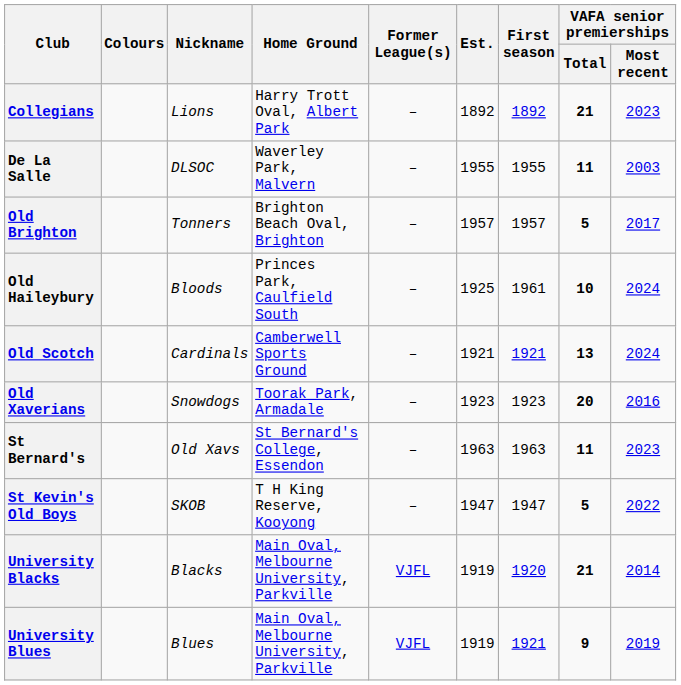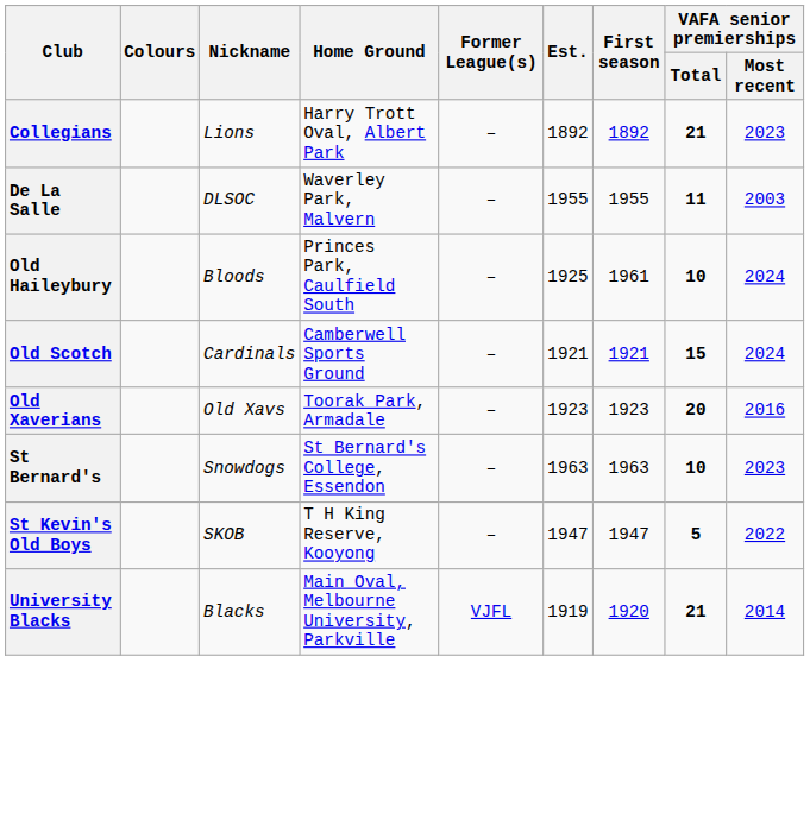 <table class="wikitable sortable" width:100%">
 <tr>
 <th rowspan=2>Club</th>
 <th rowspan=2 class=unsortable>Colours</th>
 <th rowspan=2>Nickname</th>
 <th rowspan=2>Home Ground</th>
 <th rowspan="2">Former League(s)</th>
 <th rowspan="2">Est.</th>
 <th rowspan=2>First season</th>
 <th colspan=2>VAFA senior premierships</th>
 </tr>
 <tr>
 <th>Total</th>
 <th>Most recent</th>
 </tr>
 <tr>
 <th style="text-align:left;"><a href='#'>Collegians</a></th>
 <td></td>
 <td align='left'><em>Lions</em></td>
 <td align='left'>Harry Trott Oval, <a href='#'>Albert Park</a></td>
 <td style="text-align:center;">–</td>
 <td style="text-align:center;">1892</td>
 <td style="text-align:center;"><a href='#'>1892</a></td>
 <td style="text-align:center;"><strong>21</strong></td>
 <td style="text-align:center;"><a href='#'>2023</a></td>
 </tr>
 <tr>
 <th style="text-align:left;">De La Salle</th>
 <td></td>
 <td><em>DLSOC</em></td>
 <td>Waverley Park, <a href='#'>Malvern</a></td>
 <td style="text-align:center;">–</td>
 <td style="text-align:center;">1955</td>
 <td style="text-align:center;">1955</td>
 <td style="text-align:center;"><strong>11</strong></td>
 <td style="text-align:center;"><a href='#'>2003</a></td>
 </tr>
 <tr>
-<th style="text-align:left;"><a href='#'>Old Brighton</a></th>
-<td></td>
-<td align='left'><em>Tonners</em></td>
-<td align='left'>Brighton Beach Oval, <a href='#'>Brighton</a></td>
-<td style="text-align:center;">–</td>
-<td style="text-align:center;">1957</td>
-<td style="text-align:center;">1957</td>
-<td style="text-align:center;"><strong>5</strong></td>
-<td style="text-align:center;"><a href='#'>2017</a></td>
-</tr>
-<tr>
 <th style="text-align:left;">Old Haileybury</th>
 <td></td>
 <td><em>Bloods</em></td>
 <td>Princes Park, <a href='#'>Caulfield South</a></td>
 <td style="text-align:center;">–</td>
 <td style="text-align:center;">1925</td>
 <td style="text-align:center;">1961</td>
 <td style="text-align:center;"><strong>10</strong></td>
 <td style="text-align:center;"><a href='#'>2024</a></td>
 </tr>
 <tr>
 <th style="text-align:left;"><a href='#'>Old Scotch</a></th>
 <td></td>
 <td align='left'><em>Cardinals</em></td>
 <td align='left'><a href='#'>Camberwell Sports Ground</a></td>
 <td style="text-align:center;">–</td>
 <td style="text-align:center;">1921</td>
 <td style="text-align:center;"><a href='#'>1921</a></td>
-<td style="text-align:center;"><strong>13</strong></td>
+<td style="text-align:center;"><strong>15</strong></td>
 <td style="text-align:center;"><a href='#'>2024</a></td>
 </tr>
 <tr>
 <th style="text-align:left;"><a href='#'>Old Xaverians</a></th>
 <td></td>
-<td><em>Snowdogs</em></td>
+<td align='left'><em>Old Xavs</em></td>
 <td align='left'><a href='#'>Toorak Park</a>, <a href='#'>Armadale</a></td>
 <td style="text-align:center;">–</td>
 <td style="text-align:center;">1923</td>
 <td style="text-align:center;">1923</td>
 <td style="text-align:center;"><strong>20</strong></td>
 <td style="text-align:center;"><a href='#'>2016</a></td>
 </tr>
 <tr>
 <th style="text-align:left;">St Bernard's</th>
 <td></td>
-<td align='left'><em>Old Xavs</em></td>
+<td><em>Snowdogs</em></td>
 <td><a href='#'>St Bernard's College</a>, <a href='#'>Essendon</a></td>
 <td style="text-align:center;">–</td>
 <td style="text-align:center;">1963</td>
 <td style="text-align:center;">1963</td>
-<td style="text-align:center;"><strong>11</strong></td>
+<td style="text-align:center;"><strong>10</strong></td>
 <td style="text-align:center;"><a href='#'>2023</a></td>
 </tr>
 <tr>
 <th style="text-align:left;"><a href='#'>St Kevin's<br>Old Boys</a></th>
 <td></td>
 <td><em>SKOB</em></td>
 <td>T H King Reserve, <a href='#'>Kooyong</a></td>
 <td style="text-align:center;">–</td>
 <td style="text-align:center;">1947</td>
 <td style="text-align:center;">1947</td>
 <td style="text-align:center;"><strong>5</strong></td>
 <td style="text-align:center;"><a href='#'>2022</a></td>
 </tr>
 <tr>
 <th style="text-align:left;"><a href='#'>University Blacks</a></th>
 <td></td>
 <td><em>Blacks</em></td>
 <td><a href='#'>Main Oval, Melbourne University</a>, <a href='#'>Parkville</a></td>
 <td style="text-align:center;"><a href='#'>VJFL</a></td>
 <td style="text-align:center;">1919</td>
 <td style="text-align:center;"><a href='#'>1920</a></td>
 <td style="text-align:center;"><strong>21</strong></td>
 <td style="text-align:center;"><a href='#'>2014</a></td>
 </tr>
-<tr>
-<th style="text-align:left;"><a href='#'>University Blues</a></th>
-<td></td>
-<td><em>Blues</em></td>
-<td><a href='#'>Main Oval, Melbourne University</a>, <a href='#'>Parkville</a></td>
-<td style="text-align:center;"><a href='#'>VJFL</a></td>
-<td style="text-align:center;">1919</td>
-<td style="text-align:center;"><a href='#'>1921</a></td>
-<td style="text-align:center;"><strong>9</strong></td>
-<td style="text-align:center;"><a href='#'>2019</a></td>
-</tr>
 </table>
